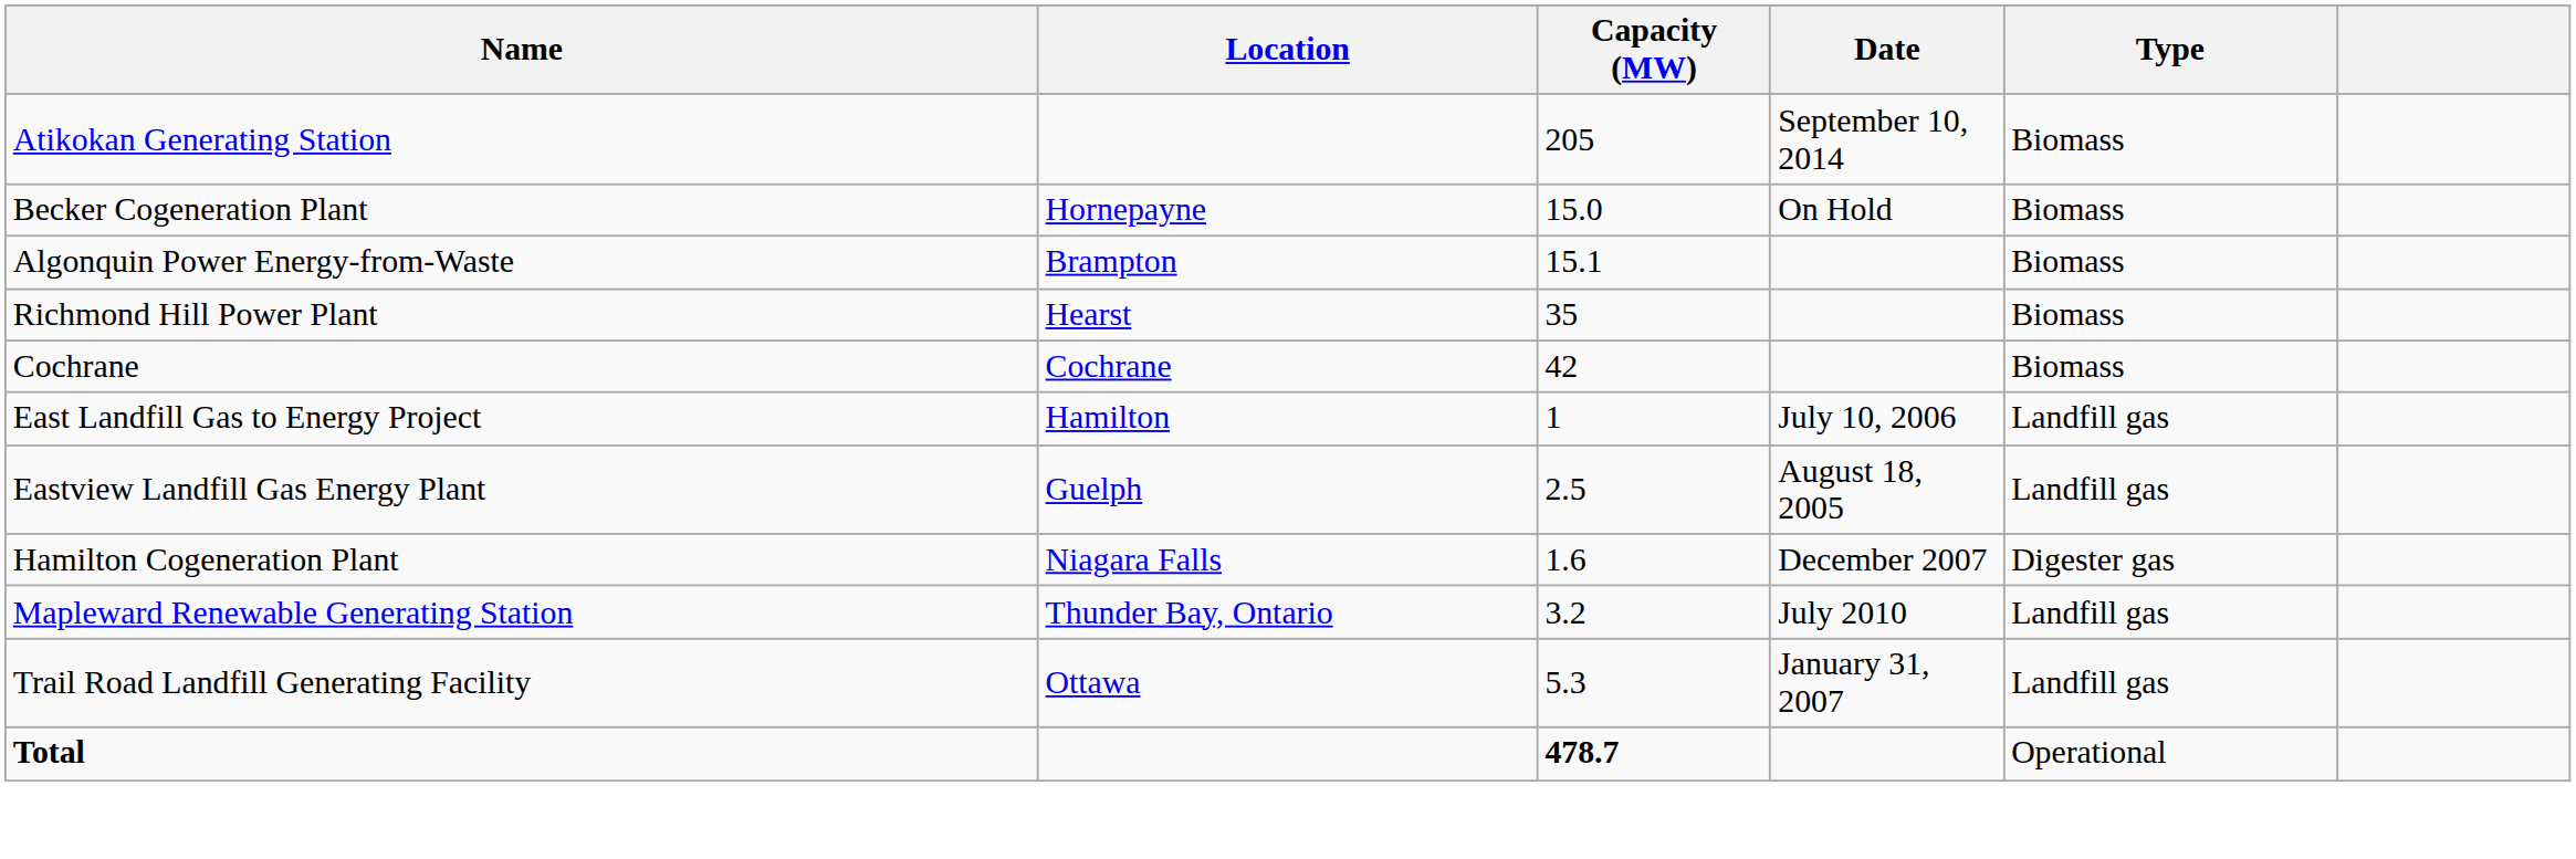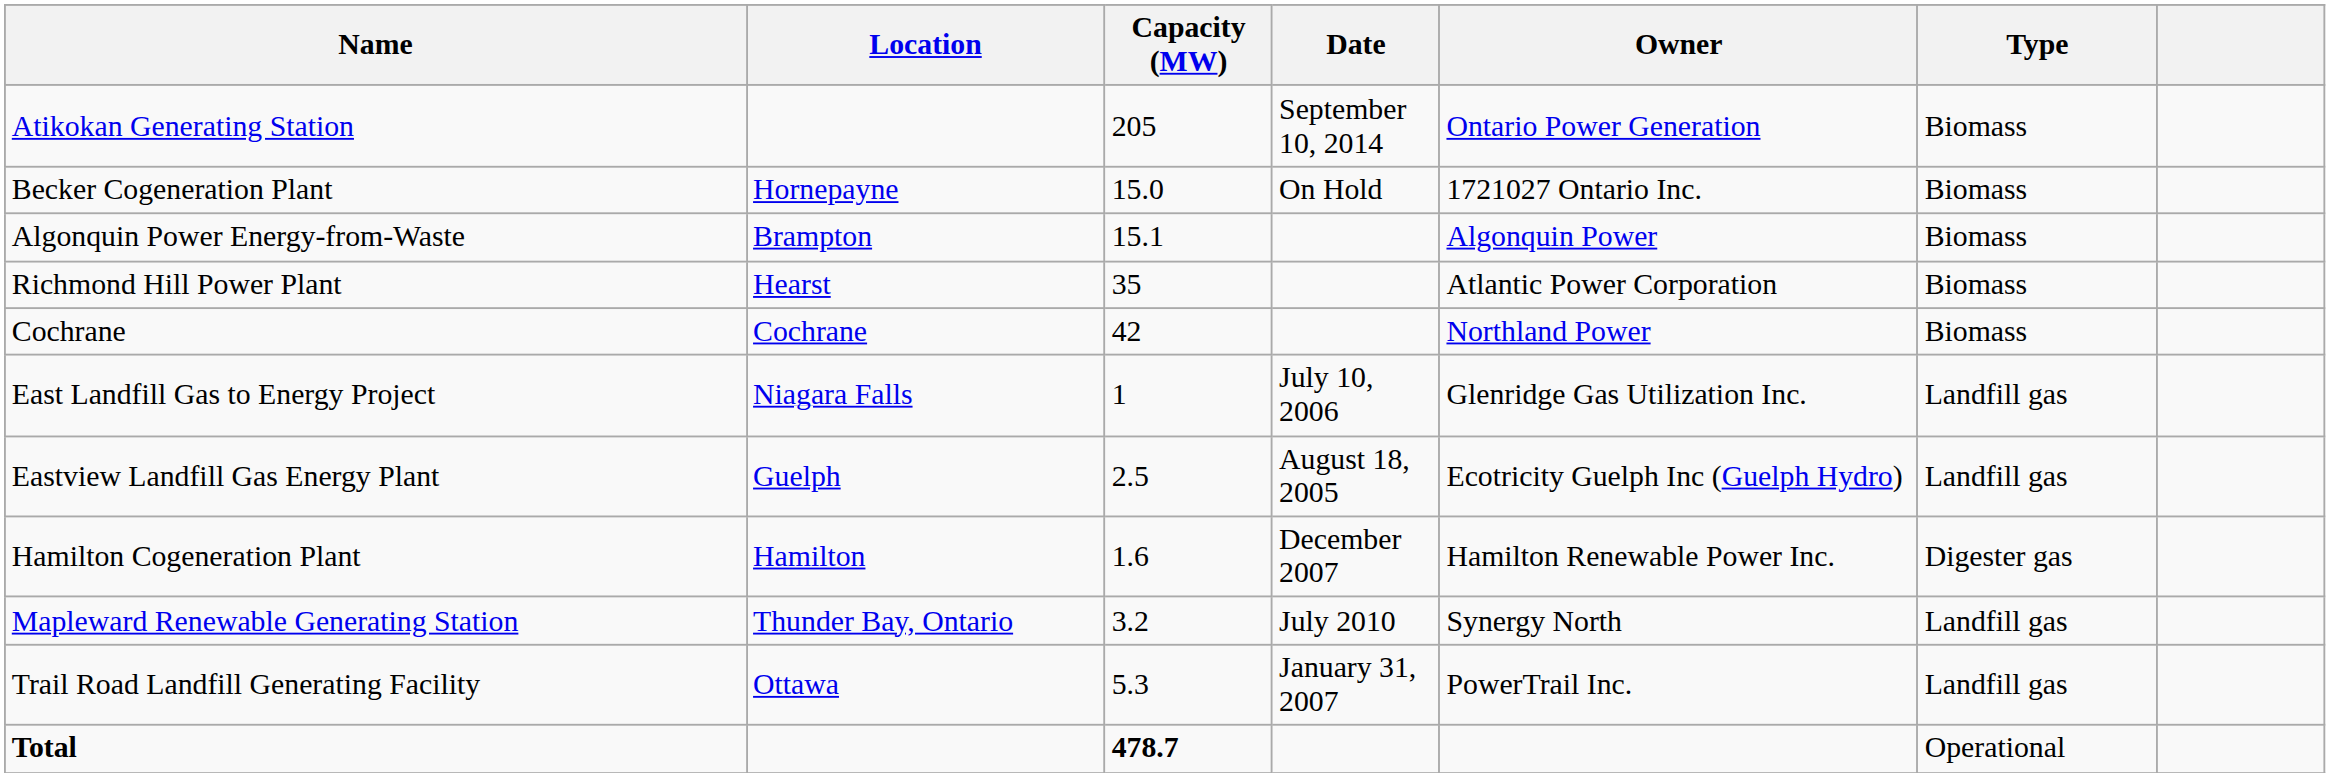 <table class="wikitable sortable">
 <tr>
 <th style="width:31%;">Name</th>
 <th style="width:15%;"><a href='#'>Location</a></th>
 <th style="width:7%;">Capacity (<a href='#'>MW</a>)</th>
 <th style="width:7%;">Date</th>
+<th style="width:20%;">Owner</th>
 <th style="width:10%;">Type</th>
 <th style="width:7%;"></th>
 </tr>
 <tr>
 <td><a href='#'>Atikokan Generating Station</a></td>
 <td></td>
 <td>205</td>
 <td>September 10, 2014</td>
+<td><a href='#'>Ontario Power Generation</a></td>
 <td>Biomass</td>
 <td></td>
 </tr>
 <tr>
 <td>Becker Cogeneration Plant</td>
 <td><a href='#'>Hornepayne</a></td>
 <td>15.0</td>
 <td>On Hold</td>
+<td>1721027 Ontario Inc.</td>
 <td>Biomass</td>
 <td></td>
 </tr>
 <tr>
 <td>Algonquin Power Energy-from-Waste</td>
 <td><a href='#'>Brampton</a></td>
 <td>15.1</td>
 <td></td>
+<td><a href='#'>Algonquin Power</a></td>
 <td>Biomass</td>
 <td></td>
 </tr>
 <tr>
 <td>Richmond Hill Power Plant</td>
 <td><a href='#'>Hearst</a></td>
 <td>35</td>
 <td></td>
+<td>Atlantic Power Corporation</td>
 <td>Biomass</td>
 <td></td>
 </tr>
 <tr>
 <td>Cochrane</td>
 <td><a href='#'>Cochrane</a></td>
 <td>42</td>
 <td></td>
+<td><a href='#'>Northland Power</a></td>
 <td>Biomass</td>
 <td></td>
 </tr>
 <tr>
 <td>East Landfill Gas to Energy Project</td>
-<td><a href='#'>Hamilton</a></td>
+<td><a href='#'>Niagara Falls</a></td>
 <td>1</td>
 <td>July 10, 2006</td>
+<td>Glenridge Gas Utilization Inc.</td>
 <td>Landfill gas</td>
 <td></td>
 </tr>
 <tr>
 <td>Eastview Landfill Gas Energy Plant</td>
 <td><a href='#'>Guelph</a></td>
 <td>2.5</td>
 <td>August 18, 2005</td>
+<td>Ecotricity Guelph Inc (<a href='#'>Guelph Hydro</a>)</td>
 <td>Landfill gas</td>
 <td></td>
 </tr>
 <tr>
 <td>Hamilton Cogeneration Plant</td>
-<td><a href='#'>Niagara Falls</a></td>
+<td><a href='#'>Hamilton</a></td>
 <td>1.6</td>
 <td>December 2007</td>
+<td>Hamilton Renewable Power Inc.</td>
 <td>Digester gas</td>
 <td></td>
 </tr>
 <tr>
 <td><a href='#'>Mapleward Renewable Generating Station</a></td>
 <td><a href='#'>Thunder Bay, Ontario</a></td>
 <td>3.2</td>
 <td>July 2010</td>
+<td>Synergy North</td>
 <td>Landfill gas</td>
 <td></td>
 </tr>
 <tr>
 <td>Trail Road Landfill Generating Facility</td>
 <td><a href='#'>Ottawa</a></td>
 <td>5.3</td>
 <td>January 31, 2007</td>
+<td>PowerTrail Inc.</td>
 <td>Landfill gas</td>
 <td></td>
 </tr>
 <tr>
 <td><strong>Total</strong></td>
 <td></td>
 <td><strong>478.7</strong></td>
 <td></td>
+<td></td>
 <td>Operational</td>
 <td></td>
 </tr>
 </table>
